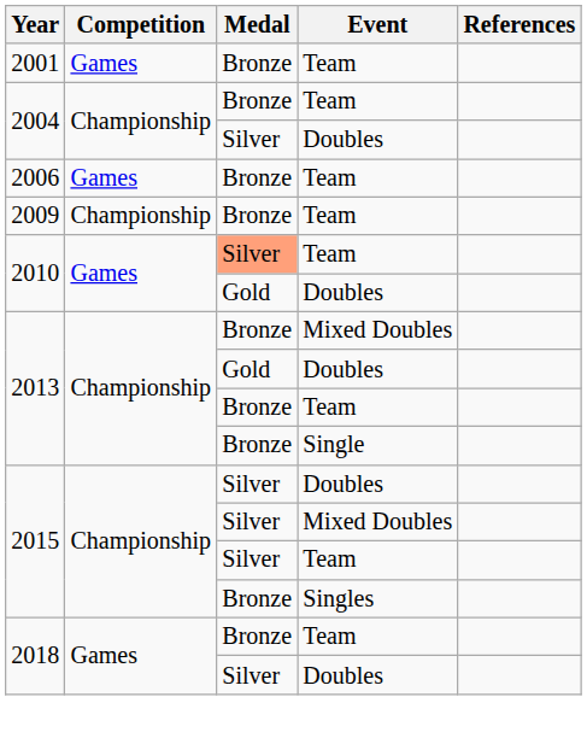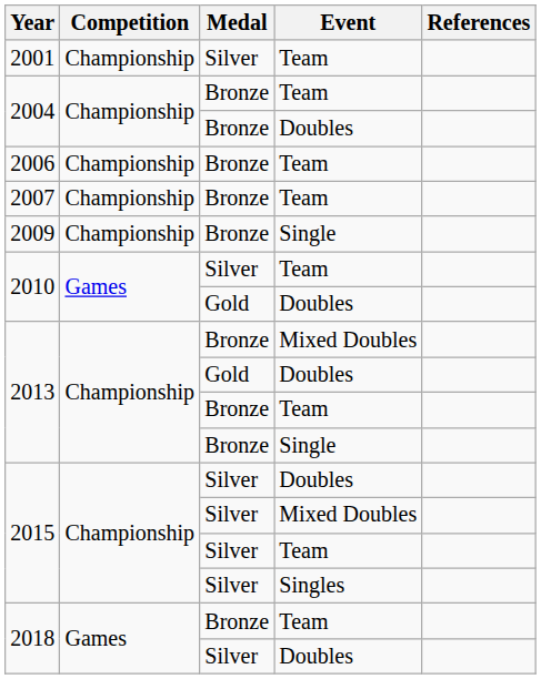 <table class="wikitable">
 <tr>
 <th>Year</th>
 <th>Competition</th>
 <th>Medal</th>
 <th>Event</th>
 <th>References</th>
 </tr>
 <tr>
 <td>2001</td>
-<td><a href='#'>Games</a></td>
-<td>Bronze</td>
+<td>Championship</td>
+<td>Silver</td>
 <td>Team</td>
 <td></td>
 </tr>
 <tr>
 <td rowspan=2>2004</td>
 <td rowspan=2>Championship</td>
 <td>Bronze</td>
 <td>Team</td>
 <td></td>
 </tr>
 <tr>
-<td>Silver</td>
+<td>Bronze</td>
 <td>Doubles</td>
 <td></td>
 </tr>
 <tr>
 <td>2006</td>
-<td><a href='#'>Games</a></td>
+<td>Championship</td>
+<td>Bronze</td>
+<td>Team</td>
+<td></td>
+</tr>
+<tr>
+<td>2007</td>
+<td>Championship</td>
 <td>Bronze</td>
 <td>Team</td>
 <td></td>
 </tr>
 <tr>
 <td>2009</td>
 <td>Championship</td>
 <td>Bronze</td>
-<td>Team</td>
+<td>Single</td>
 <td></td>
 </tr>
 <tr>
 <td rowspan=2>2010</td>
 <td rowspan=2><a href='#'>Games</a></td>
-<td style="background: lightsalmon;">Silver</td>
+<td>Silver</td>
 <td>Team</td>
 <td></td>
 </tr>
 <tr>
 <td>Gold</td>
 <td>Doubles</td>
 <td></td>
 </tr>
 <tr>
 <td rowspan=4>2013</td>
 <td rowspan=4>Championship</td>
 <td>Bronze</td>
 <td>Mixed Doubles</td>
 <td></td>
 </tr>
 <tr>
 <td>Gold</td>
 <td>Doubles</td>
 <td></td>
 </tr>
 <tr>
 <td>Bronze</td>
 <td>Team</td>
 <td></td>
 </tr>
 <tr>
 <td>Bronze</td>
 <td>Single</td>
 <td></td>
 </tr>
 <tr>
 <td rowspan=4>2015</td>
 <td rowspan=4>Championship</td>
 <td>Silver</td>
 <td>Doubles</td>
 <td></td>
 </tr>
 <tr>
 <td>Silver</td>
 <td>Mixed Doubles</td>
 <td></td>
 </tr>
 <tr>
 <td>Silver</td>
 <td>Team</td>
 <td></td>
 </tr>
 <tr>
-<td>Bronze</td>
+<td>Silver</td>
 <td>Singles</td>
 <td></td>
 </tr>
 <tr>
 <td rowspan=4>2018</td>
 <td rowspan=4>Games</td>
 <td>Bronze</td>
 <td>Team</td>
 <td></td>
 </tr>
 <tr>
 <td>Silver</td>
 <td>Doubles</td>
 <td></td>
 </tr>
 </table>
